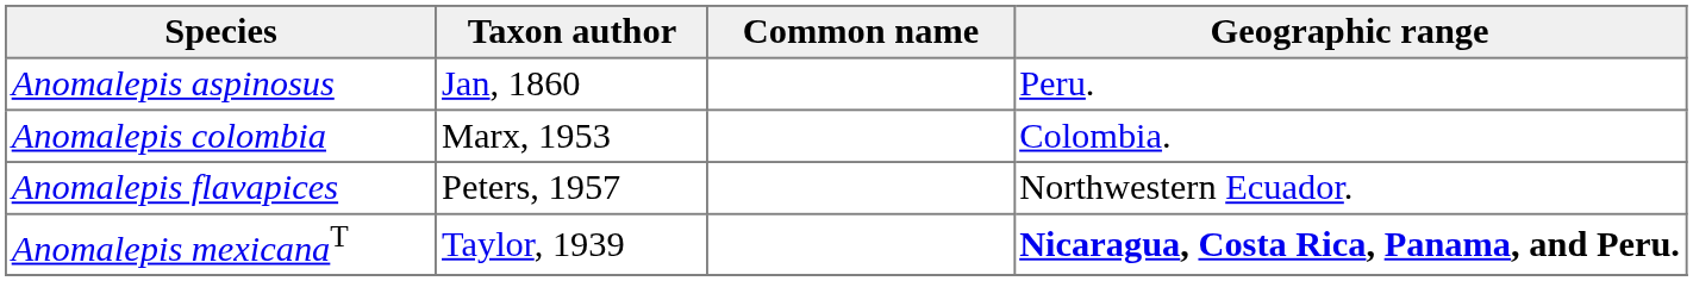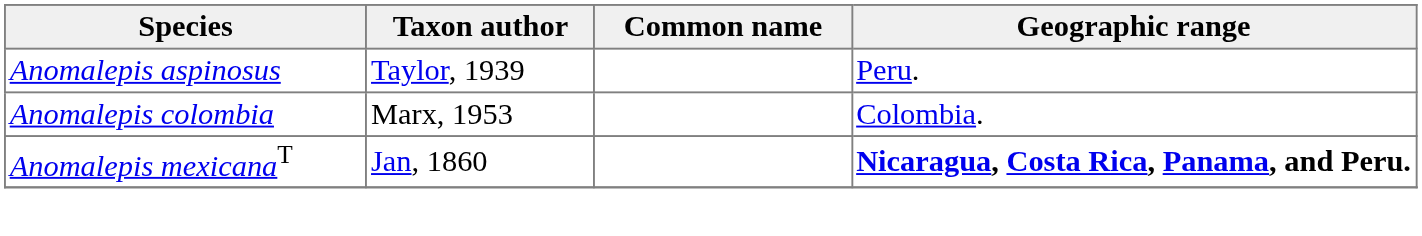 <table cellspacing=0 cellpadding=2 border=1 style="border-collapse: collapse;">
 <tr>
 <th bgcolor="#f0f0f0">Species</th>
 <th bgcolor="#f0f0f0">Taxon author</th>
 <th bgcolor="#f0f0f0">Common name</th>
 <th bgcolor="#f0f0f0">Geographic range</th>
 </tr>
 <tr>
 <td><em><a href='#'>Anomalepis aspinosus</a></em></td>
-<td><a href='#'>Jan</a>, 1860</td>
+<td><a href='#'>Taylor</a>, 1939</td>
 <td></td>
 <td style="width:40%"><a href='#'>Peru</a>.</td>
 </tr>
 <tr>
 <td><em><a href='#'>Anomalepis colombia</a></em></td>
 <td>Marx, 1953</td>
 <td></td>
 <td><a href='#'>Colombia</a>.</td>
 </tr>
 <tr>
-<td><em><a href='#'>Anomalepis flavapices</a></em></td>
-<td>Peters, 1957</td>
-<td></td>
-<td>Northwestern <a href='#'>Ecuador</a>.</td>
-</tr>
-<tr>
 <td><em><a href='#'>Anomalepis mexicana</a></em><span><sup>T</sup></span></td>
-<td><a href='#'>Taylor</a>, 1939</td>
+<td><a href='#'>Jan</a>, 1860</td>
 <td></td>
 <td><strong><a href='#'>Nicaragua</a>, <a href='#'>Costa Rica</a>, <a href='#'>Panama</a>, and Peru.</strong></td>
 </tr>
 <tr>
 </tr>
 </table>
